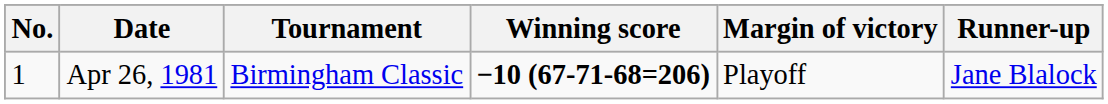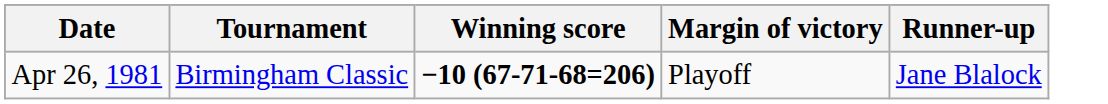 <table class="wikitable" style="font-size:95%;">
 <tr>
-<th>No.</th>
 <th>Date</th>
 <th>Tournament</th>
 <th>Winning score</th>
 <th>Margin of victory</th>
 <th>Runner-up</th>
 </tr>
 <tr>
-<td>1</td>
 <td>Apr 26, <a href='#'>1981</a></td>
 <td><a href='#'>Birmingham Classic</a></td>
 <td><strong>−10 (67-71-68=206)</strong></td>
 <td>Playoff</td>
 <td> <a href='#'>Jane Blalock</a></td>
 </tr>
 </table>
